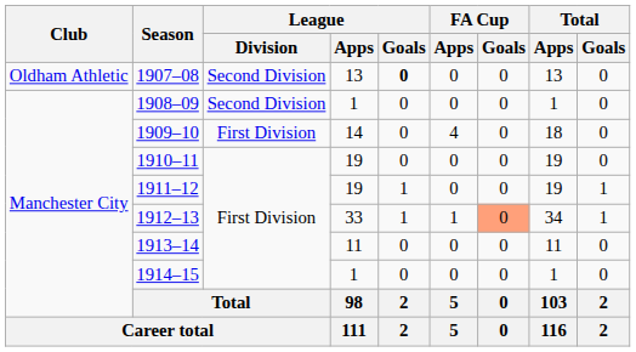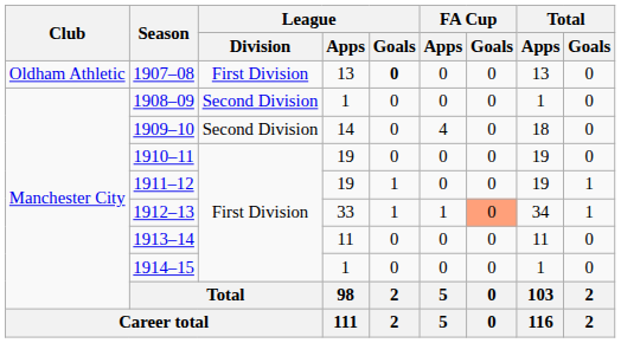 <table class="wikitable" style="text-align: center;">
 <tr>
 <th rowspan="2">Club</th>
 <th rowspan="2">Season</th>
 <th colspan="3">League</th>
 <th colspan="2">FA Cup</th>
 <th colspan="2">Total</th>
 </tr>
 <tr>
 <th>Division</th>
 <th>Apps</th>
 <th>Goals</th>
 <th>Apps</th>
 <th>Goals</th>
 <th>Apps</th>
 <th>Goals</th>
 </tr>
 <tr>
 <td><a href='#'>Oldham Athletic</a></td>
 <td><a href='#'>1907–08</a></td>
-<td><a href='#'>Second Division</a></td>
+<td><a href='#'>First Division</a></td>
 <td>13</td>
 <td><strong>0</strong></td>
 <td>0</td>
 <td>0</td>
 <td>13</td>
 <td>0</td>
 </tr>
 <tr>
 <td rowspan="8"><a href='#'>Manchester City</a></td>
 <td><a href='#'>1908–09</a></td>
 <td><a href='#'>Second Division</a></td>
 <td>1</td>
 <td>0</td>
 <td>0</td>
 <td>0</td>
 <td>1</td>
 <td>0</td>
 </tr>
 <tr>
 <td><a href='#'>1909–10</a></td>
-<td><a href='#'>First Division</a></td>
+<td>Second Division</td>
 <td>14</td>
 <td>0</td>
 <td>4</td>
 <td>0</td>
 <td>18</td>
 <td>0</td>
 </tr>
 <tr>
 <td><a href='#'>1910–11</a></td>
 <td rowspan="5">First Division</td>
 <td>19</td>
 <td>0</td>
 <td>0</td>
 <td>0</td>
 <td>19</td>
 <td>0</td>
 </tr>
 <tr>
 <td><a href='#'>1911–12</a></td>
 <td>19</td>
 <td>1</td>
 <td>0</td>
 <td>0</td>
 <td>19</td>
 <td>1</td>
 </tr>
 <tr>
 <td><a href='#'>1912–13</a></td>
 <td>33</td>
 <td>1</td>
 <td>1</td>
 <td style="background: lightsalmon;">0</td>
 <td>34</td>
 <td>1</td>
 </tr>
 <tr>
 <td><a href='#'>1913–14</a></td>
 <td>11</td>
 <td>0</td>
 <td>0</td>
 <td>0</td>
 <td>11</td>
 <td>0</td>
 </tr>
 <tr>
 <td><a href='#'>1914–15</a></td>
 <td>1</td>
 <td>0</td>
 <td>0</td>
 <td>0</td>
 <td>1</td>
 <td>0</td>
 </tr>
 <tr>
 <th colspan="2">Total</th>
 <th>98</th>
 <th>2</th>
 <th>5</th>
 <th>0</th>
 <th>103</th>
 <th>2</th>
 </tr>
 <tr>
 <th colspan="3">Career total</th>
 <th>111</th>
 <th>2</th>
 <th>5</th>
 <th>0</th>
 <th>116</th>
 <th>2</th>
 </tr>
 </table>
